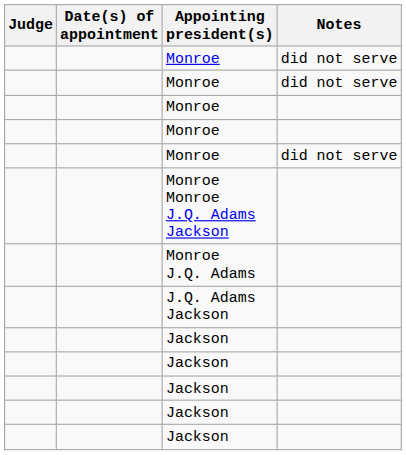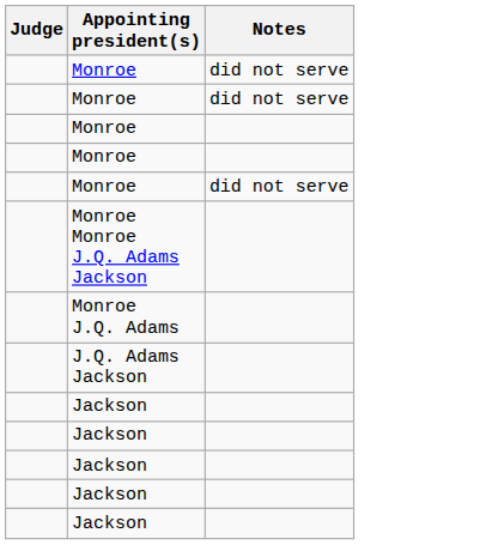 <table class="wikitable sortable">
 <tr>
 <th>Judge</th>
-<th>Date(s) of<br>appointment</th>
 <th>Appointing<br>president(s)</th>
 <th>Notes</th>
 </tr>
 <tr>
-<td></td>
 <td></td>
 <td><a href='#'>Monroe</a></td>
 <td>did not serve</td>
 </tr>
 <tr>
 <td></td>
+<td>Monroe</td>
+<td>did not serve</td>
+</tr>
+<tr>
+<td></td>
+<td>Monroe</td>
+<td></td>
+</tr>
+<tr>
+<td></td>
+<td>Monroe</td>
+<td></td>
+</tr>
+<tr>
 <td></td>
 <td>Monroe</td>
 <td>did not serve</td>
 </tr>
 <tr>
 <td></td>
-<td><br></td>
-<td>Monroe</td>
-<td></td>
-</tr>
-<tr>
-<td></td>
-<td><br></td>
-<td>Monroe</td>
-<td></td>
-</tr>
-<tr>
-<td></td>
-<td></td>
-<td>Monroe</td>
-<td>did not serve</td>
-</tr>
-<tr>
-<td></td>
-<td><br><br><br></td>
 <td>Monroe<br>Monroe<br><a href='#'>J.Q. Adams</a><br><a href='#'>Jackson</a></td>
 <td></td>
 </tr>
 <tr>
 <td></td>
-<td><br></td>
 <td>Monroe<br>J.Q. Adams</td>
 <td></td>
 </tr>
 <tr>
 <td></td>
-<td><br></td>
 <td>J.Q. Adams<br>Jackson</td>
 <td></td>
 </tr>
 <tr>
-<td></td>
-<td><br></td>
-<td>Jackson</td>
-<td></td>
-</tr>
-<tr>
-<td></td>
 <td></td>
 <td>Jackson</td>
 <td></td>
 </tr>
 <tr>
 <td></td>
+<td>Jackson</td>
+<td></td>
+</tr>
+<tr>
 <td></td>
 <td>Jackson</td>
 <td></td>
 </tr>
 <tr>
 <td></td>
-<td></td>
 <td>Jackson</td>
 <td></td>
 </tr>
 <tr>
 <td></td>
-<td></td>
 <td>Jackson</td>
 <td></td>
 </tr>
 </table>
